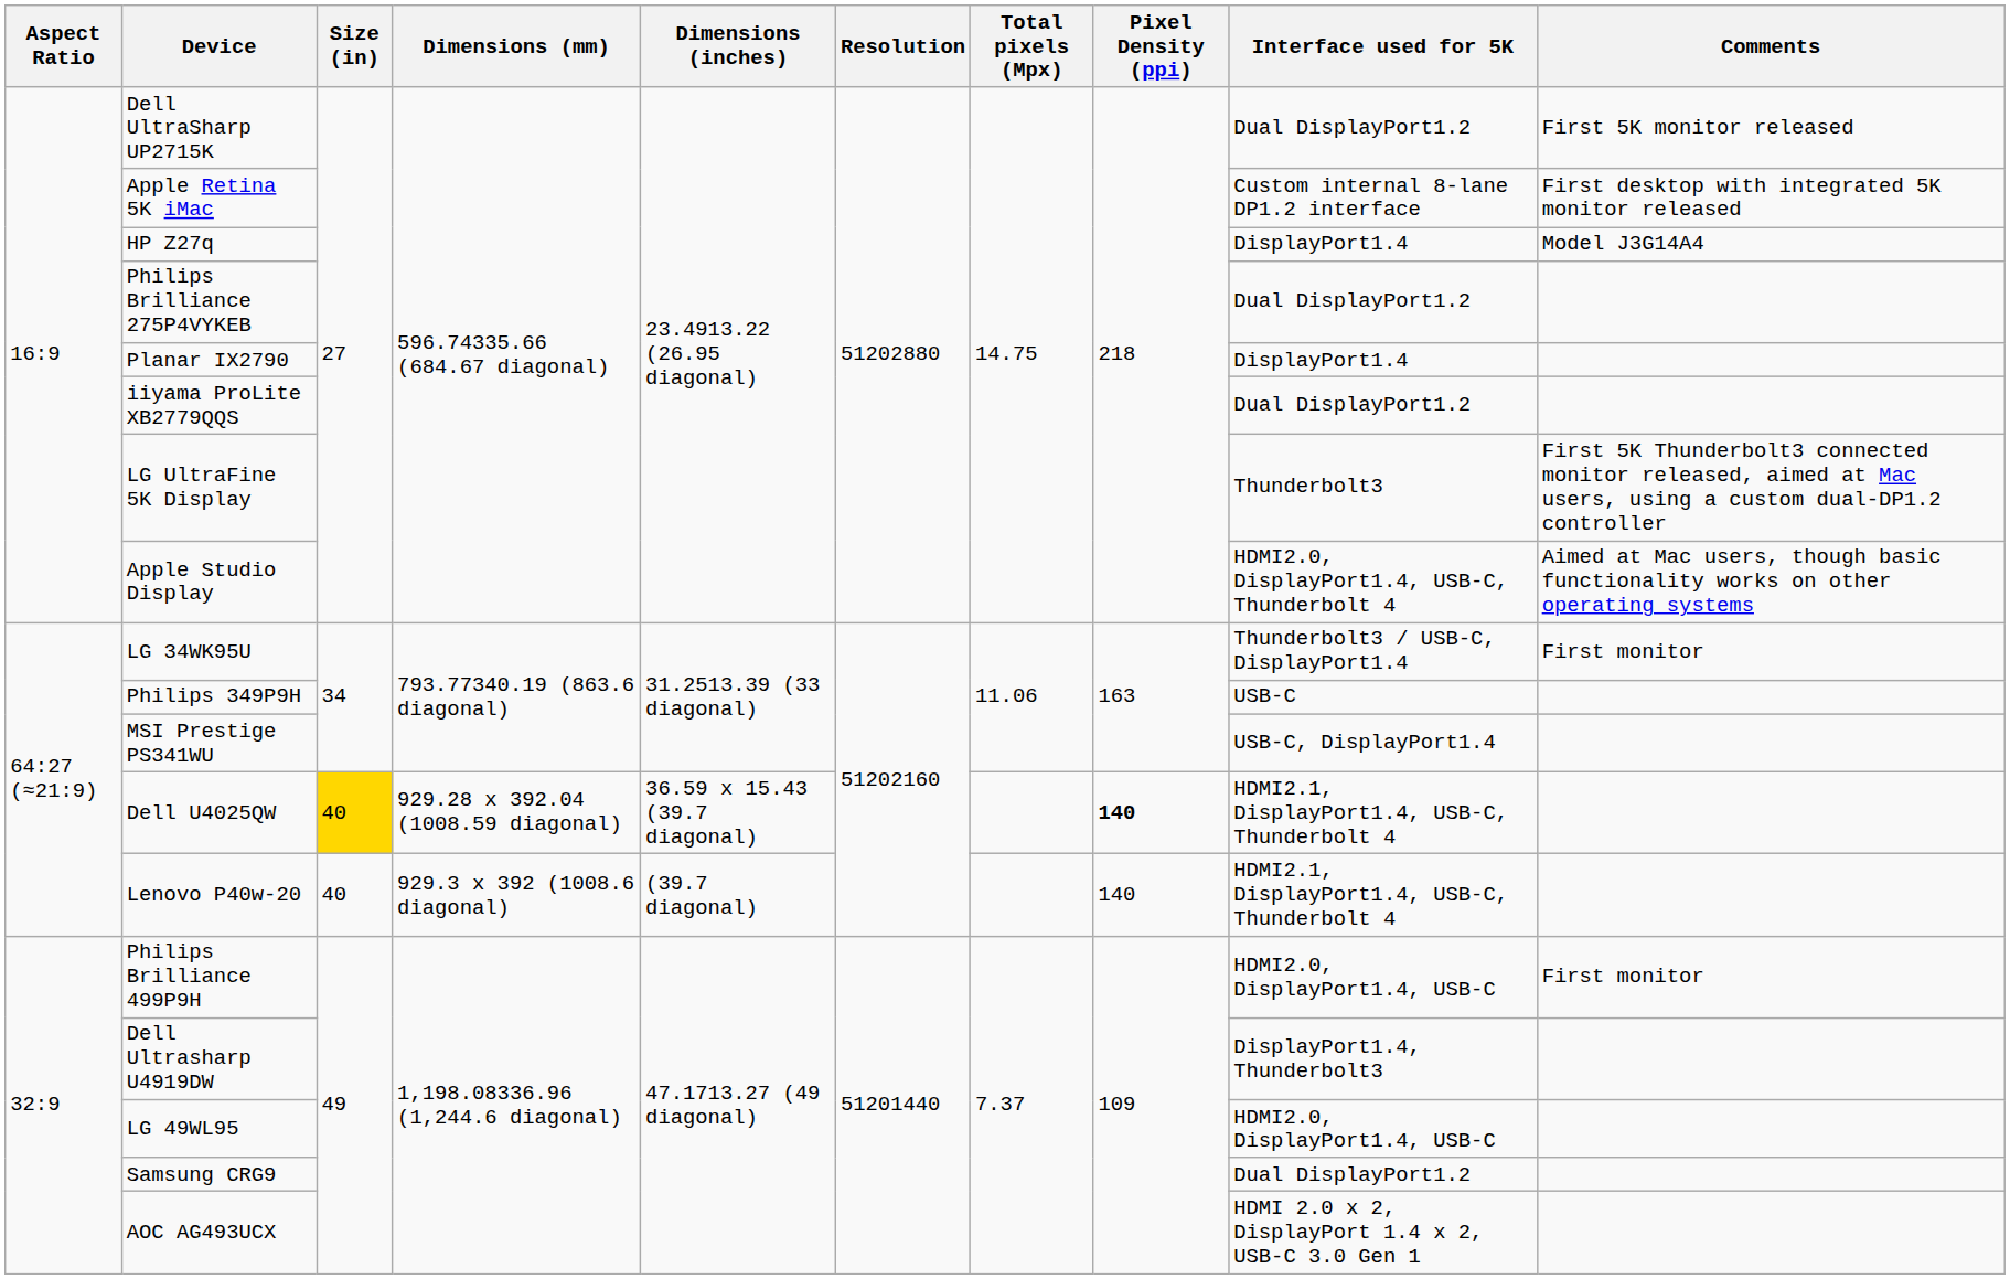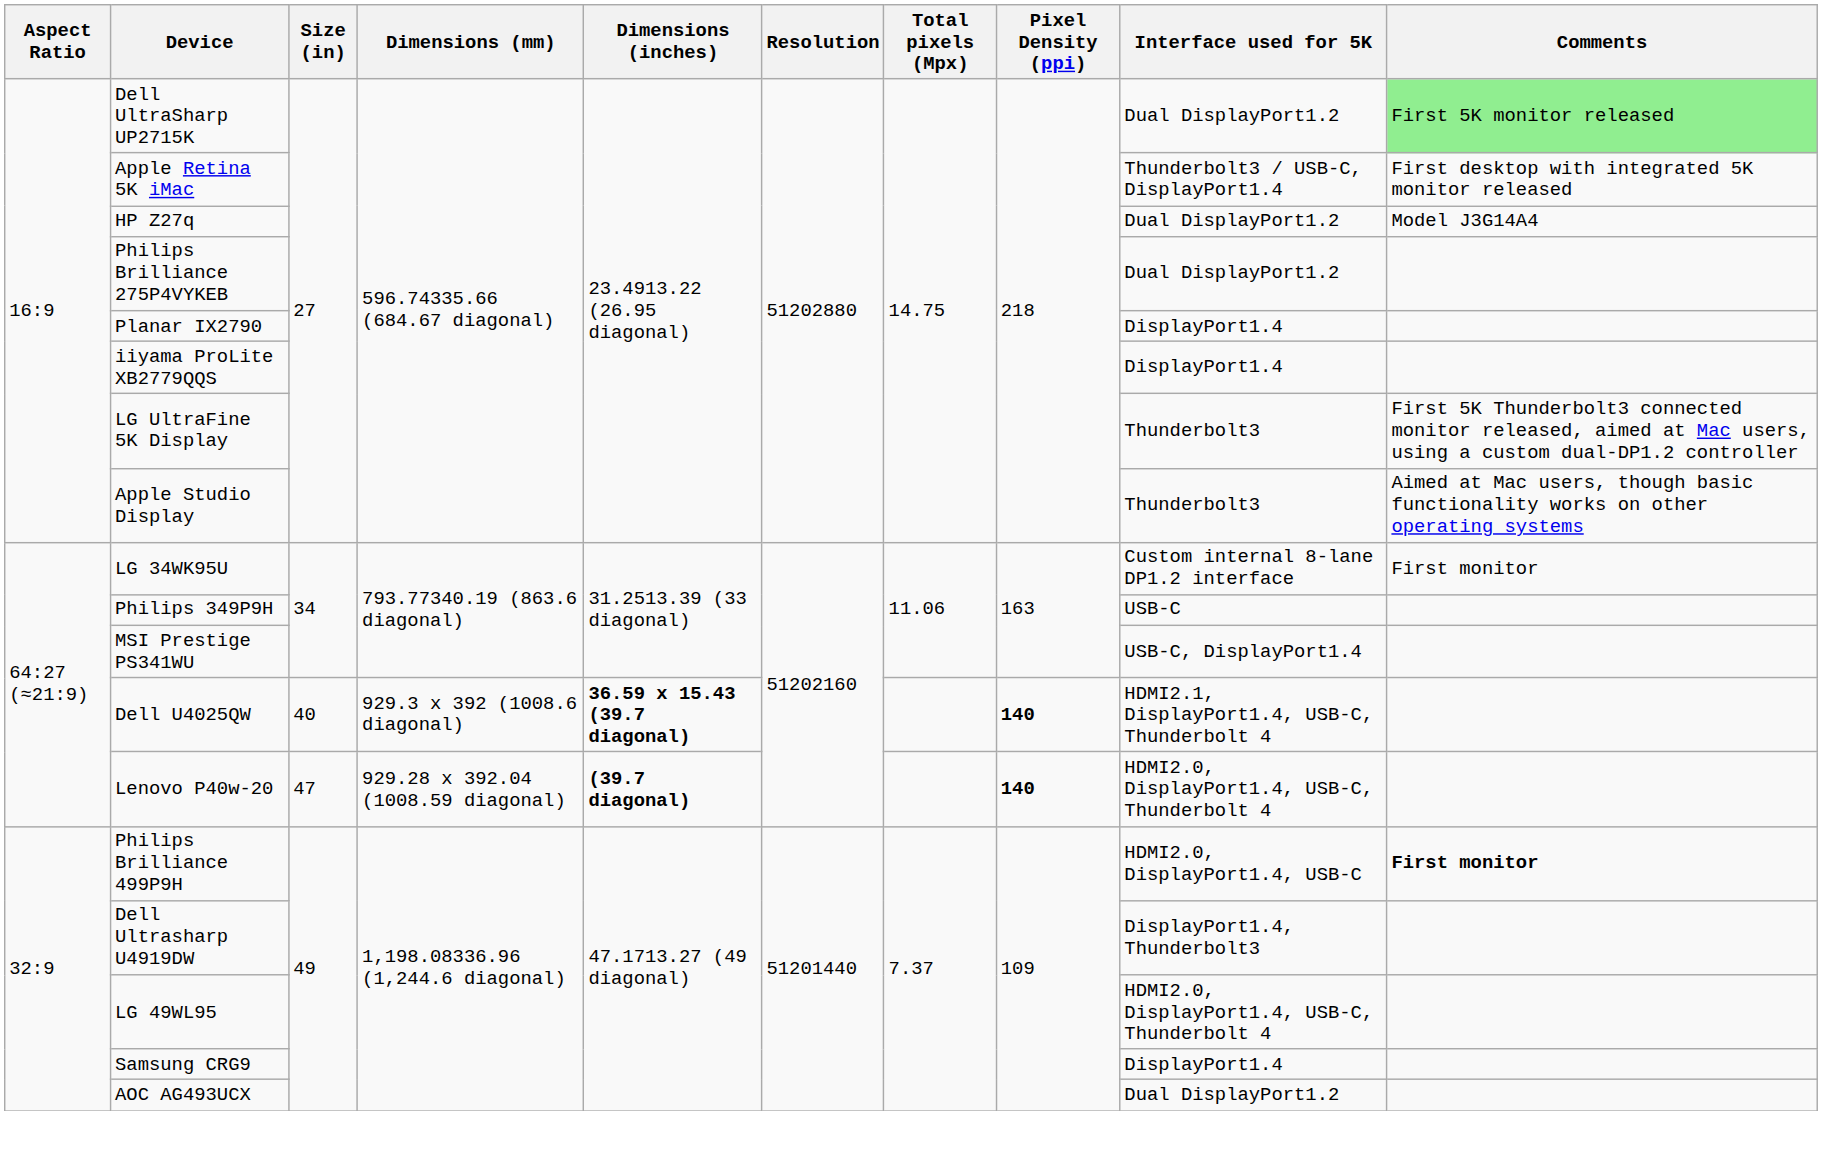 <table class="wikitable sortable">
 <tr>
 <th>Aspect Ratio</th>
 <th align="left">Device</th>
 <th>Size (in)</th>
 <th>Dimensions (mm)</th>
 <th>Dimensions (inches)</th>
 <th align="right">Resolution</th>
 <th>Total pixels (Mpx)</th>
 <th>Pixel Density (<a href='#'>ppi</a>)</th>
 <th>Interface used for 5K</th>
 <th>Comments</th>
 </tr>
 <tr>
 <td rowspan="8">16:9</td>
 <td align="left">Dell UltraSharp UP2715K</td>
 <td rowspan="8">27</td>
 <td rowspan="8">596.74335.66 (684.67 diagonal)</td>
 <td rowspan="8">23.4913.22 (26.95 diagonal)</td>
 <td rowspan="8">51202880</td>
 <td rowspan="8">14.75</td>
 <td rowspan="8">218</td>
 <td>Dual DisplayPort1.2</td>
-<td>First 5K monitor released</td>
+<td style="background: lightgreen;">First 5K monitor released</td>
 </tr>
 <tr>
 <td align="left">Apple <a href='#'>Retina</a> 5K <a href='#'>iMac</a></td>
-<td>Custom internal 8-lane DP1.2 interface</td>
+<td>Thunderbolt3 / USB-C, DisplayPort1.4</td>
 <td>First desktop with integrated 5K monitor released</td>
 </tr>
 <tr>
 <td align="left">HP Z27q</td>
-<td>DisplayPort1.4</td>
+<td>Dual DisplayPort1.2</td>
 <td>Model J3G14A4</td>
 </tr>
 <tr>
 <td align="left">Philips Brilliance 275P4VYKEB</td>
 <td>Dual DisplayPort1.2</td>
 <td></td>
 </tr>
 <tr>
 <td align="left">Planar IX2790</td>
 <td>DisplayPort1.4</td>
 <td></td>
 </tr>
 <tr>
 <td align="left">iiyama ProLite XB2779QQS</td>
-<td>Dual DisplayPort1.2</td>
+<td>DisplayPort1.4</td>
 <td></td>
 </tr>
 <tr>
 <td align="left">LG UltraFine 5K Display</td>
 <td>Thunderbolt3</td>
 <td>First 5K Thunderbolt3 connected monitor released, aimed at <a href='#'>Mac</a> users, using a custom dual-DP1.2 controller</td>
 </tr>
 <tr>
 <td>Apple Studio Display</td>
-<td>HDMI2.0, DisplayPort1.4, USB-C, Thunderbolt 4</td>
+<td>Thunderbolt3</td>
 <td>Aimed at Mac users, though basic functionality works on other <a href='#'>operating systems</a></td>
 </tr>
 <tr>
 <td rowspan="5">64:27 (≈21:9)</td>
 <td align="left">LG 34WK95U</td>
 <td rowspan="3">34</td>
 <td rowspan="3">793.77340.19 (863.6 diagonal)</td>
 <td rowspan="3">31.2513.39 (33 diagonal)</td>
 <td rowspan="5">51202160</td>
 <td rowspan="3">11.06</td>
 <td rowspan="3">163</td>
-<td>Thunderbolt3 / USB-C, DisplayPort1.4</td>
+<td>Custom internal 8-lane DP1.2 interface</td>
 <td>First  monitor</td>
 </tr>
 <tr>
 <td align="left">Philips 349P9H</td>
 <td>USB-C</td>
 <td></td>
 </tr>
 <tr>
 <td align="left">MSI Prestige PS341WU</td>
 <td>USB-C, DisplayPort1.4</td>
 <td></td>
 </tr>
 <tr>
 <td>Dell U4025QW</td>
-<td style="background: gold;">40</td>
-<td>929.28 x 392.04 (1008.59 diagonal)</td>
-<td>36.59 x 15.43 (39.7 diagonal)</td>
+<td>40</td>
+<td>929.3 x 392 (1008.6 diagonal)</td>
+<td><strong>36.59 x 15.43 (39.7 diagonal)</strong></td>
 <td></td>
 <td><strong>140</strong></td>
 <td>HDMI2.1, DisplayPort1.4, USB-C, Thunderbolt 4</td>
 <td></td>
 </tr>
 <tr>
 <td>Lenovo P40w-20</td>
-<td>40</td>
-<td>929.3 x 392 (1008.6 diagonal)</td>
-<td>(39.7 diagonal)</td>
+<td>47</td>
+<td>929.28 x 392.04 (1008.59 diagonal)</td>
+<td><strong>(39.7 diagonal)</strong></td>
 <td></td>
-<td>140</td>
-<td>HDMI2.1, DisplayPort1.4, USB-C, Thunderbolt 4</td>
+<td><strong>140</strong></td>
+<td>HDMI2.0, DisplayPort1.4, USB-C, Thunderbolt 4</td>
 <td></td>
 </tr>
 <tr>
 <td rowspan="5">32:9</td>
 <td align="left">Philips Brilliance 499P9H</td>
 <td rowspan="5">49</td>
 <td rowspan="5">1,198.08336.96 (1,244.6 diagonal)</td>
 <td rowspan="5">47.1713.27 (49 diagonal)</td>
 <td rowspan="5">51201440</td>
 <td rowspan="5">7.37</td>
 <td rowspan="5">109</td>
 <td>HDMI2.0, DisplayPort1.4, USB-C</td>
-<td>First  monitor</td>
+<td><strong>First  monitor</strong></td>
 </tr>
 <tr>
 <td align="left">Dell Ultrasharp U4919DW</td>
 <td>DisplayPort1.4, Thunderbolt3</td>
 <td></td>
 </tr>
 <tr>
 <td align="left">LG 49WL95</td>
-<td>HDMI2.0, DisplayPort1.4, USB-C</td>
+<td>HDMI2.0, DisplayPort1.4, USB-C, Thunderbolt 4</td>
 <td></td>
 </tr>
 <tr>
 <td align="left">Samsung CRG9</td>
-<td>Dual DisplayPort1.2</td>
+<td>DisplayPort1.4</td>
 <td></td>
 </tr>
 <tr>
 <td align="left">AOC AG493UCX</td>
-<td>HDMI 2.0 x 2, DisplayPort 1.4 x 2, USB-C 3.0 Gen 1</td>
+<td>Dual DisplayPort1.2</td>
 <td></td>
 </tr>
 </table>
